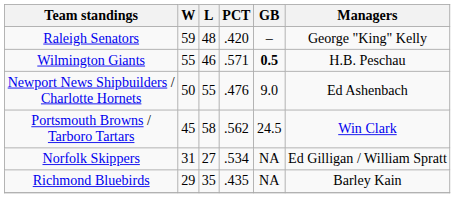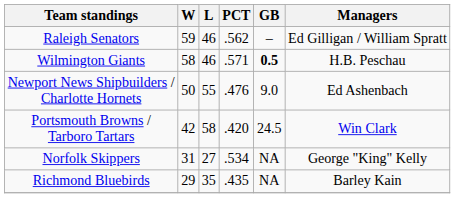 <table class="wikitable">
 <tr>
 <th>Team standings</th>
 <th>W</th>
 <th>L</th>
 <th>PCT</th>
 <th>GB</th>
 <th>Managers</th>
 </tr>
 <tr align=center>
 <td><a href='#'>Raleigh Senators</a></td>
 <td>59</td>
-<td>48</td>
-<td>.420</td>
+<td>46</td>
+<td>.562</td>
 <td>–</td>
-<td>George "King" Kelly</td>
+<td>Ed Gilligan / William Spratt</td>
 </tr>
 <tr align=center>
 <td><a href='#'>Wilmington Giants</a></td>
-<td>55</td>
+<td>58</td>
 <td>46</td>
 <td>.571</td>
 <td><strong>0.5</strong></td>
 <td>H.B. Peschau</td>
 </tr>
 <tr align=center>
 <td><a href='#'>Newport News Shipbuilders</a> /<br> <a href='#'>Charlotte Hornets</a></td>
 <td>50</td>
 <td>55</td>
 <td>.476</td>
 <td>9.0</td>
 <td>Ed Ashenbach</td>
 </tr>
 <tr align=center>
 <td><a href='#'>Portsmouth Browns</a> /<br> <a href='#'>Tarboro Tartars</a></td>
-<td>45</td>
+<td>42</td>
 <td>58</td>
-<td>.562</td>
+<td>.420</td>
 <td>24.5</td>
 <td><a href='#'>Win Clark</a></td>
 </tr>
 <tr align=center>
 <td><a href='#'>Norfolk Skippers</a></td>
 <td>31</td>
 <td>27</td>
 <td>.534</td>
 <td>NA</td>
-<td>Ed Gilligan / William Spratt</td>
+<td>George "King" Kelly</td>
 </tr>
 <tr align=center>
 <td><a href='#'>Richmond Bluebirds</a></td>
 <td>29</td>
 <td>35</td>
 <td>.435</td>
 <td>NA</td>
 <td>Barley Kain</td>
 </tr>
 <tr align=center>
 </tr>
 </table>
